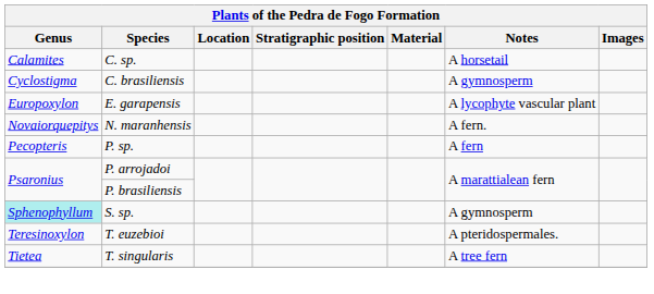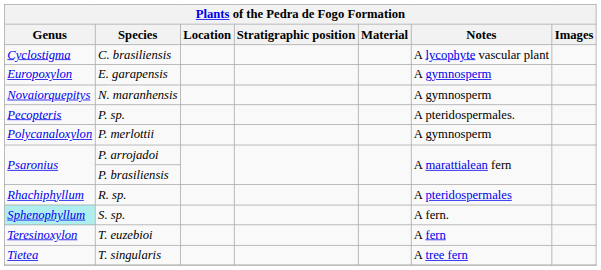 <table class="wikitable" align="center">
 <tr>
 <th colspan="7" align="center"><a href='#'>Plants</a> of the Pedra de Fogo Formation</th>
 </tr>
 <tr>
 <th>Genus</th>
 <th>Species</th>
 <th>Location</th>
 <th>Stratigraphic position</th>
 <th>Material</th>
 <th>Notes</th>
 <th>Images</th>
 </tr>
 <tr>
-<td><em><a href='#'>Calamites</a></em></td>
-<td><em>C. sp.</em></td>
-<td></td>
-<td></td>
-<td></td>
-<td>A <a href='#'>horsetail</a></td>
-<td></td>
-</tr>
-<tr>
 <td><em><a href='#'>Cyclostigma</a></em></td>
 <td><em>C. brasiliensis</em></td>
 <td></td>
 <td></td>
 <td></td>
-<td>A <a href='#'>gymnosperm</a></td>
+<td>A <a href='#'>lycophyte</a> vascular plant</td>
 <td></td>
 </tr>
 <tr>
 <td><em><a href='#'>Europoxylon</a></em></td>
 <td><em>E. garapensis</em></td>
 <td></td>
 <td></td>
 <td></td>
-<td>A <a href='#'>lycophyte</a> vascular plant</td>
+<td>A <a href='#'>gymnosperm</a></td>
 <td></td>
 </tr>
 <tr>
 <td><em><a href='#'>Novaiorquepitys</a></em></td>
 <td><em>N. maranhensis</em></td>
 <td></td>
 <td></td>
 <td></td>
-<td>A fern.</td>
+<td>A gymnosperm</td>
 <td></td>
 </tr>
 <tr>
 <td><em><a href='#'>Pecopteris</a></em></td>
 <td><em>P. sp.</em></td>
 <td></td>
 <td></td>
 <td></td>
-<td>A <a href='#'>fern</a></td>
+<td>A pteridospermales.</td>
+<td></td>
+</tr>
+<tr>
+<td><em><a href='#'>Polycanaloxylon</a></em></td>
+<td><em>P. merlottii</em></td>
+<td></td>
+<td></td>
+<td></td>
+<td>A gymnosperm</td>
 <td></td>
 </tr>
 <tr>
 <td rowspan=2><em><a href='#'>Psaronius</a></em></td>
 <td><em>P. arrojadoi</em></td>
 <td rowspan=2></td>
 <td rowspan=2></td>
 <td rowspan=2></td>
 <td rowspan=2>A <a href='#'>marattialean</a> fern</td>
 <td rowspan=2></td>
 </tr>
 <tr>
 <td><em>P. brasiliensis</em></td>
 </tr>
 <tr>
+<td><em><a href='#'>Rhachiphyllum</a></em></td>
+<td><em>R. sp.</em></td>
+<td></td>
+<td></td>
+<td></td>
+<td>A <a href='#'>pteridospermales</a></td>
+<td></td>
+</tr>
+<tr>
 <td style="background: paleturquoise;"><em><a href='#'>Sphenophyllum</a></em></td>
 <td><em>S. sp.</em></td>
 <td></td>
 <td></td>
 <td></td>
-<td>A gymnosperm</td>
+<td>A fern.</td>
 <td></td>
 </tr>
 <tr>
 <td><em><a href='#'>Teresinoxylon</a></em></td>
 <td><em>T. euzebioi</em></td>
 <td></td>
 <td></td>
 <td></td>
-<td>A pteridospermales.</td>
+<td>A <a href='#'>fern</a></td>
 <td></td>
 </tr>
 <tr>
 <td><em><a href='#'>Tietea</a></em></td>
 <td><em>T. singularis</em></td>
 <td></td>
 <td></td>
 <td></td>
 <td>A <a href='#'>tree fern</a></td>
 <td></td>
 </tr>
 <tr>
 </tr>
 </table>
